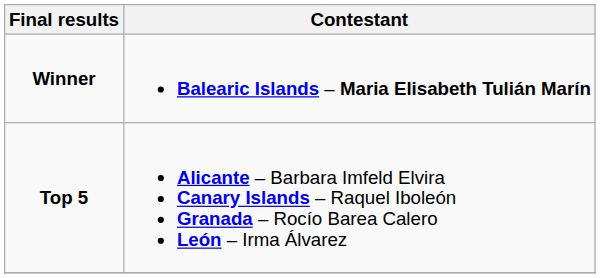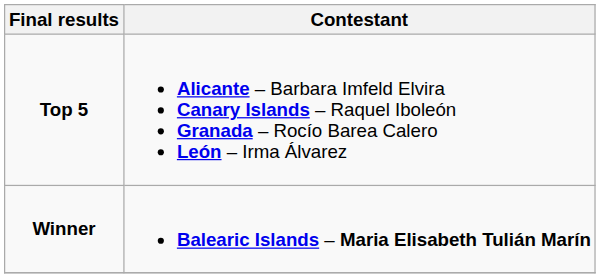 <table class="wikitable sortable" style="font-size: 95%;">
 <tr>
 <th>Final results</th>
 <th>Contestant</th>
 </tr>
 <tr>
+<td style="text-align:center;"><strong>Top 5</strong></td>
+<td><br><ul><li> <strong><a href='#'>Alicante</a></strong> – Barbara Imfeld Elvira</li><li> <strong><a href='#'>Canary Islands</a></strong> – Raquel Iboleón</li><li> <strong><a href='#'>Granada</a></strong> – Rocío Barea Calero</li><li> <strong><a href='#'>León</a></strong> – Irma Álvarez</li></ul></td>
+</tr>
+<tr>
 <td style="text-align:center;"><strong>Winner</strong></td>
 <td><br><ul><li> <strong><a href='#'>Balearic Islands</a></strong> – <strong>Maria Elisabeth Tulián Marín</strong></li></ul></td>
 </tr>
 <tr>
-<td style="text-align:center;"><strong>Top 5</strong></td>
-<td><br><ul><li> <strong><a href='#'>Alicante</a></strong> – Barbara Imfeld Elvira</li><li> <strong><a href='#'>Canary Islands</a></strong> – Raquel Iboleón</li><li> <strong><a href='#'>Granada</a></strong> – Rocío Barea Calero</li><li> <strong><a href='#'>León</a></strong> – Irma Álvarez</li></ul></td>
-</tr>
-<tr>
 </tr>
 </table>
